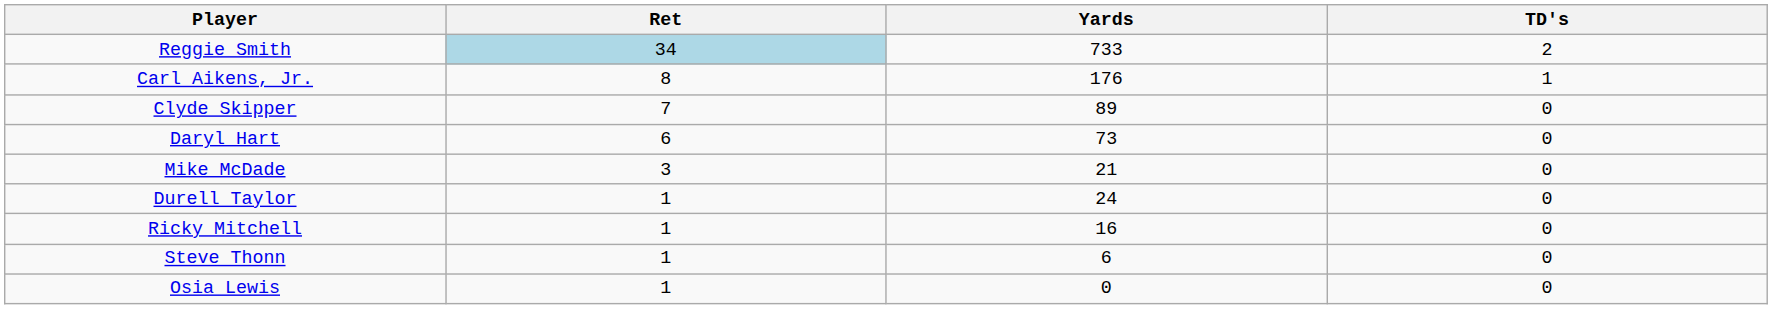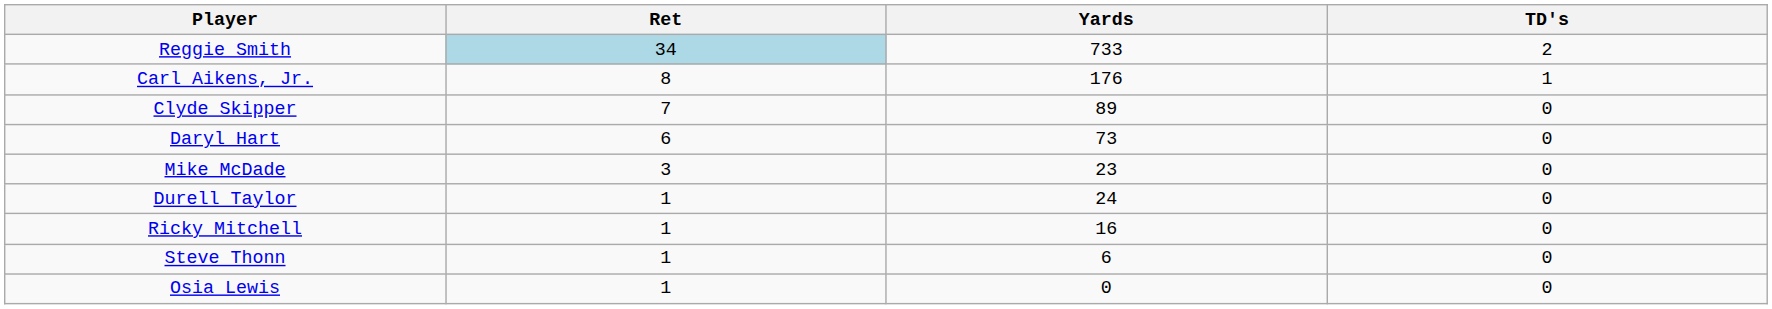 <table class="wikitable sortable">
 <tr>
 <th bgcolor="#DDDDFF" width="10%">Player</th>
 <th bgcolor="#DDDDFF" width="10%">Ret</th>
 <th bgcolor="#DDDDFF" width="10%">Yards</th>
 <th bgcolor="#DDDDFF" width="10%">TD's</th>
 </tr>
 <tr align="center">
 <td><a href='#'>Reggie Smith</a></td>
 <td style="background: lightblue;">34</td>
 <td>733</td>
 <td>2</td>
 </tr>
 <tr align="center">
 <td><a href='#'>Carl Aikens, Jr.</a></td>
 <td>8</td>
 <td>176</td>
 <td>1</td>
 </tr>
 <tr align="center">
 <td><a href='#'>Clyde Skipper</a></td>
 <td>7</td>
 <td>89</td>
 <td>0</td>
 </tr>
 <tr align="center">
 <td><a href='#'>Daryl Hart</a></td>
 <td>6</td>
 <td>73</td>
 <td>0</td>
 </tr>
 <tr align="center">
 <td><a href='#'>Mike McDade</a></td>
 <td>3</td>
-<td>21</td>
+<td>23</td>
 <td>0</td>
 </tr>
 <tr align="center">
 <td><a href='#'>Durell Taylor</a></td>
 <td>1</td>
 <td>24</td>
 <td>0</td>
 </tr>
 <tr align="center">
 <td><a href='#'>Ricky Mitchell</a></td>
 <td>1</td>
 <td>16</td>
 <td>0</td>
 </tr>
 <tr align="center">
 <td><a href='#'>Steve Thonn</a></td>
 <td>1</td>
 <td>6</td>
 <td>0</td>
 </tr>
 <tr align="center">
 <td><a href='#'>Osia Lewis</a></td>
 <td>1</td>
 <td>0</td>
 <td>0</td>
 </tr>
 </table>
